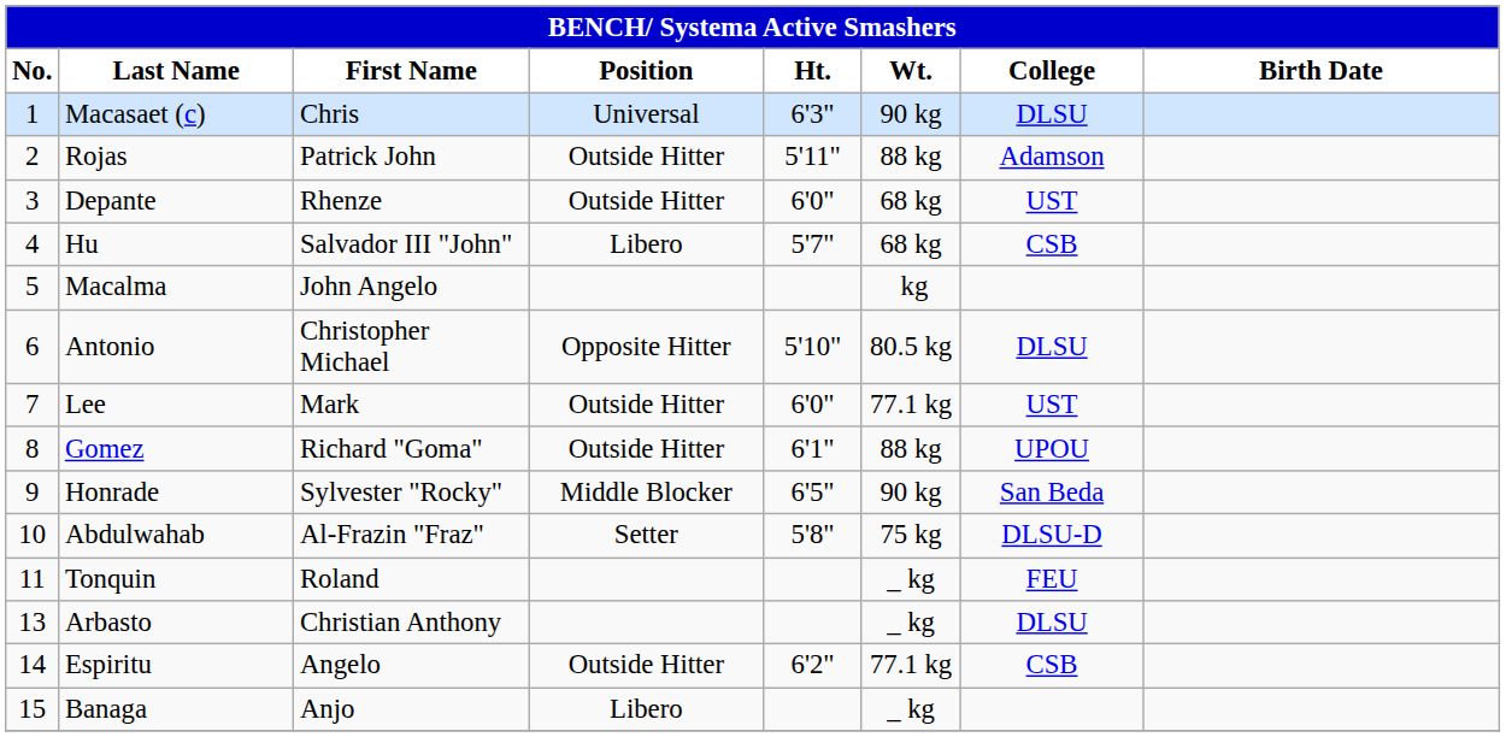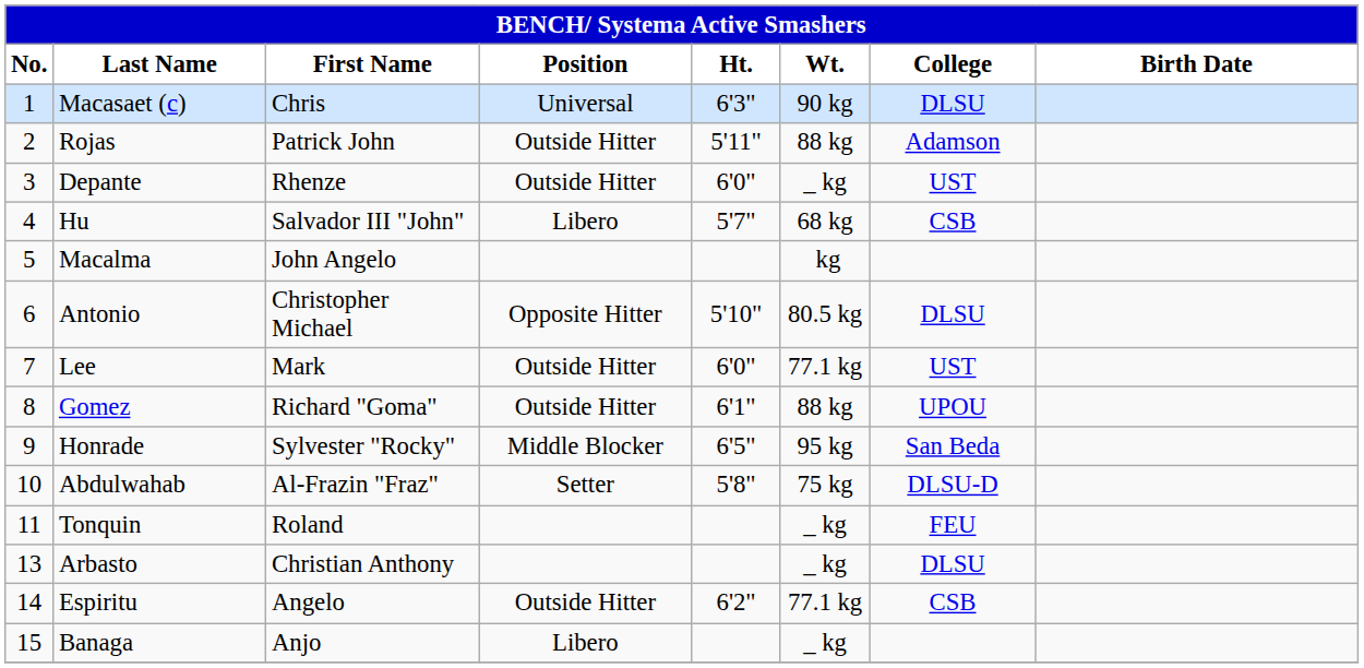 <table class="wikitable" style="text-align:center;">
 <tr>
 <td colspan="8" style= "background: #0000CD; color: white; text-align: center"><strong>BENCH/ Systema Active Smashers</strong></td>
 </tr>
 <tr>
 <th width=3px style="background: white; color: black; text-align: center"><strong>No.</strong></th>
 <th width=130px style="background: white; color: black">Last Name</th>
 <th width=130px style="background: white; color: black">First Name</th>
 <th width=130px style="background: white; color: black">Position</th>
 <th width=50px style="background: white; color: black">Ht.</th>
 <th width=50px style="background: white; color: black">Wt.</th>
 <th width=100px style="background: white; color: black">College</th>
 <th width=200px style="background: white; color: black">Birth Date</th>
 </tr>
 <tr bgcolor=#D0E6FF>
 <td>1</td>
 <td style="text-align: left">Macasaet (<a href='#'>c</a>)</td>
 <td style="text-align: left">Chris</td>
 <td>Universal</td>
 <td>6'3"</td>
 <td>90 kg</td>
 <td><a href='#'>DLSU</a></td>
 <td></td>
 </tr>
 <tr>
 <td>2</td>
 <td style="text-align: left">Rojas</td>
 <td style="text-align: left">Patrick John</td>
 <td>Outside Hitter</td>
 <td>5'11"</td>
 <td>88 kg</td>
 <td><a href='#'>Adamson</a></td>
 <td></td>
 </tr>
 <tr>
 <td>3</td>
 <td style="text-align: left">Depante</td>
 <td style="text-align: left">Rhenze</td>
 <td>Outside Hitter</td>
 <td>6'0"</td>
-<td>68 kg</td>
+<td>_ kg</td>
 <td><a href='#'>UST</a></td>
 <td></td>
 </tr>
 <tr>
 <td>4</td>
 <td style="text-align: left">Hu</td>
 <td style="text-align: left">Salvador III "John"</td>
 <td>Libero</td>
 <td>5'7"</td>
 <td>68 kg</td>
 <td><a href='#'>CSB</a></td>
 <td></td>
 </tr>
 <tr>
 <td>5</td>
 <td style="text-align: left">Macalma</td>
 <td style="text-align: left">John Angelo</td>
 <td></td>
 <td></td>
 <td> kg</td>
 <td></td>
 <td></td>
 </tr>
 <tr>
 <td>6</td>
 <td style="text-align: left">Antonio</td>
 <td style="text-align: left">Christopher Michael</td>
 <td>Opposite Hitter</td>
 <td>5'10"</td>
 <td>80.5 kg</td>
 <td><a href='#'>DLSU</a></td>
 <td></td>
 </tr>
 <tr>
 <td>7</td>
 <td style="text-align: left">Lee</td>
 <td style="text-align: left">Mark</td>
 <td>Outside Hitter</td>
 <td>6'0"</td>
 <td>77.1 kg</td>
 <td><a href='#'>UST</a></td>
 <td></td>
 </tr>
 <tr>
 <td>8</td>
 <td style="text-align: left"><a href='#'>Gomez</a></td>
 <td style="text-align: left">Richard "Goma"</td>
 <td>Outside Hitter</td>
 <td>6'1"</td>
 <td>88 kg</td>
 <td><a href='#'>UPOU</a></td>
 <td></td>
 </tr>
 <tr>
 <td>9</td>
 <td style="text-align: left">Honrade</td>
 <td style="text-align: left">Sylvester "Rocky"</td>
 <td>Middle Blocker</td>
 <td>6'5"</td>
-<td>90 kg</td>
+<td>95 kg</td>
 <td><a href='#'>San Beda</a></td>
 <td></td>
 </tr>
 <tr>
 <td>10</td>
 <td style="text-align: left">Abdulwahab</td>
 <td style="text-align: left">Al-Frazin "Fraz"</td>
 <td>Setter</td>
 <td>5'8"</td>
 <td>75 kg</td>
 <td><a href='#'>DLSU-D</a></td>
 <td></td>
 </tr>
 <tr>
 <td>11</td>
 <td style="text-align: left">Tonquin</td>
 <td style="text-align: left">Roland</td>
 <td></td>
 <td></td>
 <td>_ kg</td>
 <td><a href='#'>FEU</a></td>
 <td></td>
 </tr>
 <tr>
 <td>13</td>
 <td style="text-align: left">Arbasto</td>
 <td style="text-align: left">Christian Anthony</td>
 <td></td>
 <td></td>
 <td>_ kg</td>
 <td><a href='#'>DLSU</a></td>
 <td></td>
 </tr>
 <tr>
 <td>14</td>
 <td style="text-align: left">Espiritu</td>
 <td style="text-align: left">Angelo</td>
 <td>Outside Hitter</td>
 <td>6'2"</td>
 <td>77.1 kg</td>
 <td><a href='#'>CSB</a></td>
 <td></td>
 </tr>
 <tr>
 <td>15</td>
 <td style="text-align: left">Banaga</td>
 <td style="text-align: left">Anjo</td>
 <td>Libero</td>
 <td></td>
 <td>_ kg</td>
 <td></td>
 <td></td>
 </tr>
 <tr>
 </tr>
 </table>
